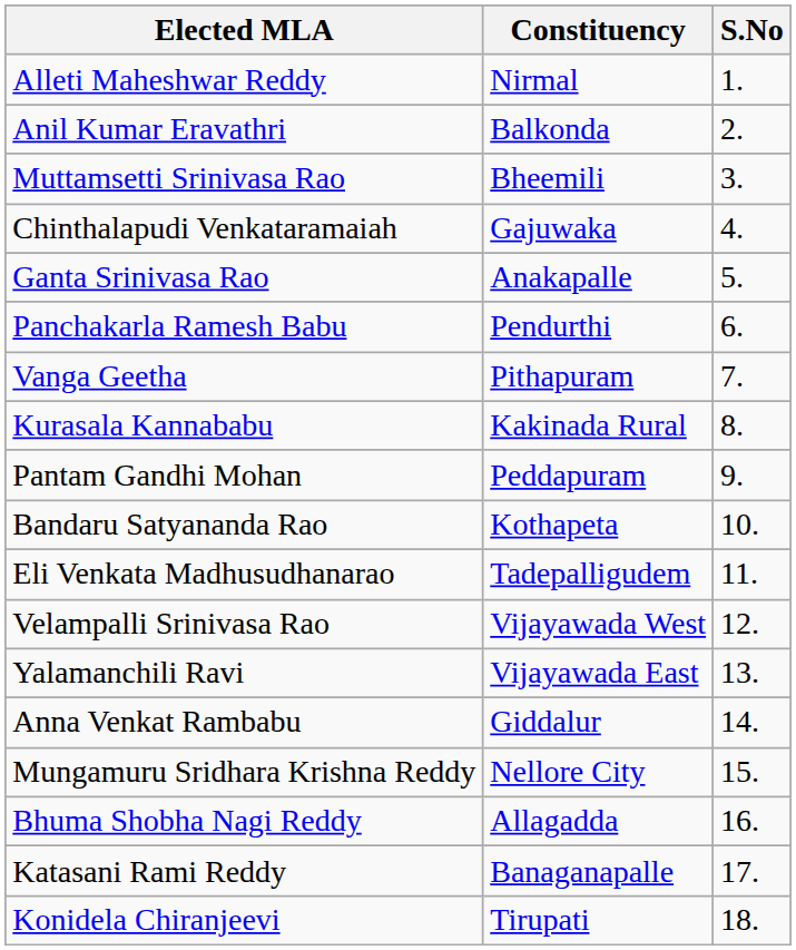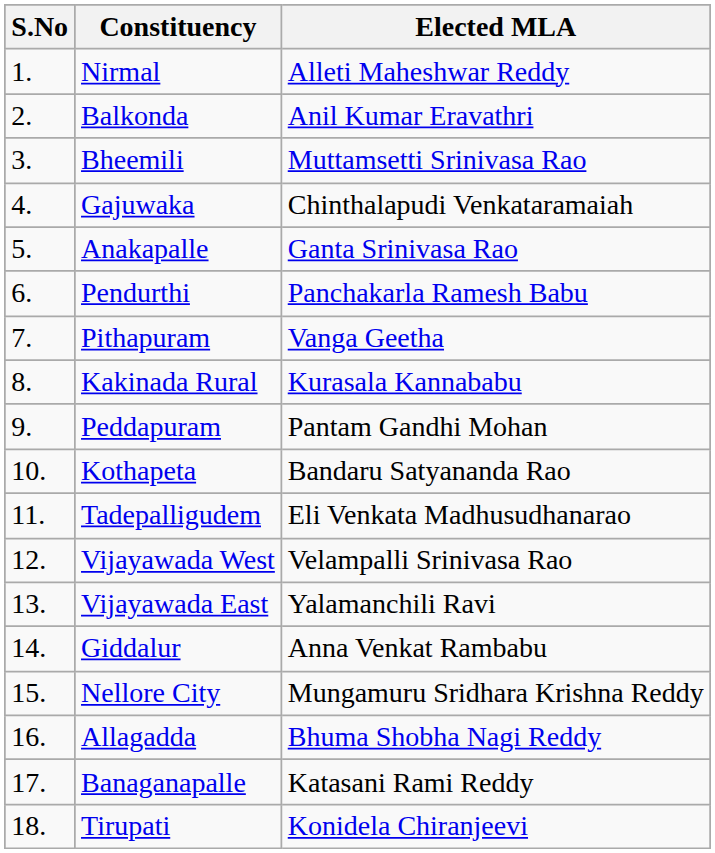 <table class="wikitable sortable">
 <tr>
+<th>S.No</th>
+<th>Constituency</th>
 <th>Elected MLA</th>
-<th>Constituency</th>
-<th>S.No</th>
 </tr>
 <tr>
+<td>1.</td>
+<td><a href='#'>Nirmal</a></td>
 <td><a href='#'>Alleti Maheshwar Reddy</a></td>
-<td><a href='#'>Nirmal</a></td>
-<td>1.</td>
 </tr>
 <tr>
+<td>2.</td>
+<td><a href='#'>Balkonda</a></td>
 <td><a href='#'>Anil Kumar Eravathri</a></td>
-<td><a href='#'>Balkonda</a></td>
-<td>2.</td>
 </tr>
 <tr>
+<td>3.</td>
+<td><a href='#'>Bheemili</a></td>
 <td><a href='#'>Muttamsetti Srinivasa Rao</a></td>
-<td><a href='#'>Bheemili</a></td>
-<td>3.</td>
 </tr>
 <tr>
+<td>4.</td>
+<td><a href='#'>Gajuwaka</a></td>
 <td>Chinthalapudi Venkataramaiah</td>
-<td><a href='#'>Gajuwaka</a></td>
-<td>4.</td>
 </tr>
 <tr>
+<td>5.</td>
+<td><a href='#'>Anakapalle</a></td>
 <td><a href='#'>Ganta Srinivasa Rao</a></td>
-<td><a href='#'>Anakapalle</a></td>
-<td>5.</td>
 </tr>
 <tr>
+<td>6.</td>
+<td><a href='#'>Pendurthi</a></td>
 <td><a href='#'>Panchakarla Ramesh Babu</a></td>
-<td><a href='#'>Pendurthi</a></td>
-<td>6.</td>
 </tr>
 <tr>
+<td>7.</td>
+<td><a href='#'>Pithapuram</a></td>
 <td><a href='#'>Vanga Geetha</a></td>
-<td><a href='#'>Pithapuram</a></td>
-<td>7.</td>
 </tr>
 <tr>
+<td>8.</td>
+<td><a href='#'>Kakinada Rural</a></td>
 <td><a href='#'>Kurasala Kannababu</a></td>
-<td><a href='#'>Kakinada Rural</a></td>
-<td>8.</td>
 </tr>
 <tr>
+<td>9.</td>
+<td><a href='#'>Peddapuram</a></td>
 <td>Pantam Gandhi Mohan</td>
-<td><a href='#'>Peddapuram</a></td>
-<td>9.</td>
 </tr>
 <tr>
+<td>10.</td>
+<td><a href='#'>Kothapeta</a></td>
 <td>Bandaru Satyananda Rao</td>
-<td><a href='#'>Kothapeta</a></td>
-<td>10.</td>
 </tr>
 <tr>
+<td>11.</td>
+<td><a href='#'>Tadepalligudem</a></td>
 <td>Eli Venkata Madhusudhanarao</td>
-<td><a href='#'>Tadepalligudem</a></td>
-<td>11.</td>
 </tr>
 <tr>
+<td>12.</td>
+<td><a href='#'>Vijayawada West</a></td>
 <td>Velampalli Srinivasa Rao</td>
-<td><a href='#'>Vijayawada West</a></td>
-<td>12.</td>
 </tr>
 <tr>
+<td>13.</td>
+<td><a href='#'>Vijayawada East</a></td>
 <td>Yalamanchili Ravi</td>
-<td><a href='#'>Vijayawada East</a></td>
-<td>13.</td>
 </tr>
 <tr>
+<td>14.</td>
+<td><a href='#'>Giddalur</a></td>
 <td>Anna Venkat Rambabu</td>
-<td><a href='#'>Giddalur</a></td>
-<td>14.</td>
 </tr>
 <tr>
+<td>15.</td>
+<td><a href='#'>Nellore City</a></td>
 <td>Mungamuru Sridhara Krishna Reddy</td>
-<td><a href='#'>Nellore City</a></td>
-<td>15.</td>
 </tr>
 <tr>
+<td>16.</td>
+<td><a href='#'>Allagadda</a></td>
 <td><a href='#'>Bhuma Shobha Nagi Reddy</a></td>
-<td><a href='#'>Allagadda</a></td>
-<td>16.</td>
 </tr>
 <tr>
+<td>17.</td>
+<td><a href='#'>Banaganapalle</a></td>
 <td>Katasani Rami Reddy</td>
-<td><a href='#'>Banaganapalle</a></td>
-<td>17.</td>
 </tr>
 <tr>
+<td>18.</td>
+<td><a href='#'>Tirupati</a></td>
 <td><a href='#'>Konidela Chiranjeevi</a></td>
-<td><a href='#'>Tirupati</a></td>
-<td>18.</td>
 </tr>
 </table>
